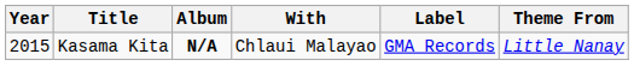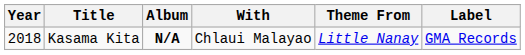 <table class="wikitable" style="text-align:center;">
 <tr>
 <th>Year</th>
 <th>Title</th>
 <th>Album</th>
 <th>With</th>
+<th>Theme From</th>
 <th>Label</th>
-<th>Theme From</th>
 </tr>
 <tr>
-<td>2015</td>
+<td>2018</td>
 <td>Kasama Kita</td>
 <td><strong>N/A</strong></td>
 <td>Chlaui Malayao</td>
+<td><em><a href='#'>Little Nanay</a></em></td>
 <td><a href='#'>GMA Records</a></td>
-<td><em><a href='#'>Little Nanay</a></em></td>
 </tr>
 </table>
